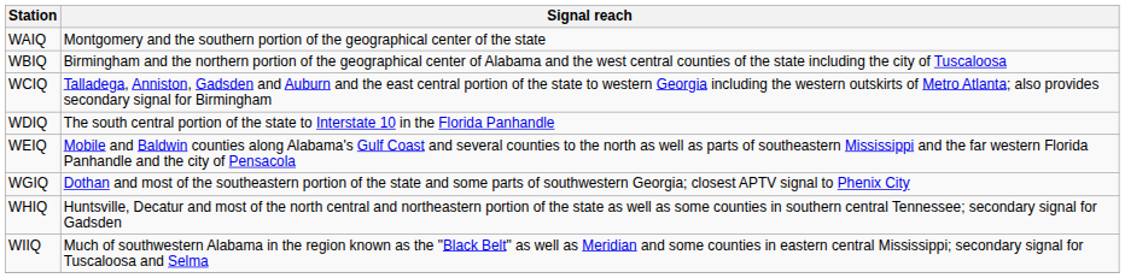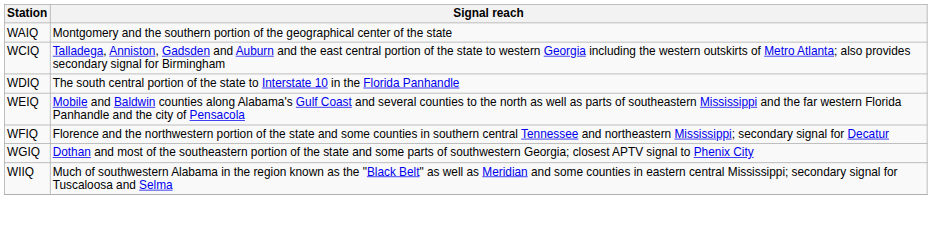 <table class="wikitable">
 <tr>
 <th>Station</th>
 <th>Signal reach</th>
 </tr>
 <tr style="vertical-align: top; text-align: left;">
 <td>WAIQ</td>
 <td>Montgomery and the southern portion of the geographical center of the state</td>
-</tr>
-<tr style="vertical-align: top; text-align: left;">
-<td>WBIQ</td>
-<td>Birmingham and the northern portion of the geographical center of Alabama and the west central counties of the state including the city of <a href='#'>Tuscaloosa</a></td>
 </tr>
 <tr style="vertical-align: top; text-align: left;">
 <td>WCIQ</td>
 <td><a href='#'>Talladega</a>, <a href='#'>Anniston</a>, <a href='#'>Gadsden</a> and <a href='#'>Auburn</a> and the east central portion of the state to western <a href='#'>Georgia</a> including the western outskirts of <a href='#'>Metro Atlanta</a>; also provides secondary signal for Birmingham</td>
 </tr>
 <tr style="vertical-align: top; text-align: left;">
 <td>WDIQ</td>
 <td>The south central portion of the state to <a href='#'>Interstate 10</a> in the <a href='#'>Florida Panhandle</a></td>
 </tr>
 <tr style="vertical-align: top; text-align: left;">
 <td>WEIQ</td>
 <td><a href='#'>Mobile</a> and <a href='#'>Baldwin</a> counties along Alabama's <a href='#'>Gulf Coast</a> and several counties to the north as well as parts of southeastern <a href='#'>Mississippi</a> and the far western Florida Panhandle and the city of <a href='#'>Pensacola</a></td>
 </tr>
 <tr style="vertical-align: top; text-align: left;">
+<td>WFIQ</td>
+<td>Florence and the northwestern portion of the state and some counties in southern central <a href='#'>Tennessee</a> and northeastern <a href='#'>Mississippi</a>; secondary signal for <a href='#'>Decatur</a></td>
+</tr>
+<tr style="vertical-align: top; text-align: left;">
 <td>WGIQ</td>
 <td><a href='#'>Dothan</a> and most of the southeastern portion of the state and some parts of southwestern Georgia; closest APTV signal to <a href='#'>Phenix City</a></td>
-</tr>
-<tr style="vertical-align: top; text-align: left;">
-<td>WHIQ</td>
-<td>Huntsville, Decatur and most of the north central and northeastern portion of the state as well as some counties in southern central Tennessee; secondary signal for Gadsden</td>
 </tr>
 <tr style="vertical-align: top; text-align: left;">
 <td>WIIQ</td>
 <td>Much of southwestern Alabama in the region known as the "<a href='#'>Black Belt</a>" as well as <a href='#'>Meridian</a> and some counties in eastern central Mississippi; secondary signal for Tuscaloosa and <a href='#'>Selma</a></td>
 </tr>
 <tr style="vertical-align: top; text-align: left;">
 </tr>
 </table>
